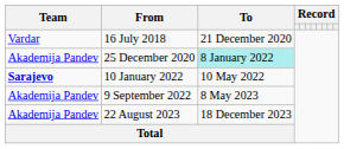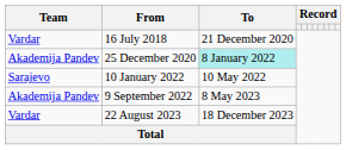 <table class="wikitable" tyle="text-align: center">
 <tr>
 <th rowspan="2">Team</th>
 <th rowspan="2">From</th>
 <th rowspan="2">To</th>
 <th colspan="8">Record</th>
 </tr>
 <tr>
 <th></th>
 <th></th>
 <th></th>
 <th></th>
 <th></th>
 <th></th>
 <th></th>
 <th></th>
 </tr>
 <tr>
 <td align=left><a href='#'>Vardar</a></td>
 <td align=left>16 July 2018</td>
 <td align=left>21 December 2020<br></td>
 </tr>
 <tr>
 <td align=left><a href='#'>Akademija Pandev</a></td>
 <td align=left>25 December 2020</td>
 <td align=left style="background: paleturquoise;">8 January 2022<br></td>
 </tr>
 <tr>
-<td align=left><strong><a href='#'>Sarajevo</a></strong></td>
+<td align=left><a href='#'>Sarajevo</a></td>
 <td align=left>10 January 2022</td>
 <td align=left>10 May 2022<br></td>
 </tr>
 <tr>
 <td align=left><a href='#'>Akademija Pandev</a></td>
 <td align=left>9 September 2022</td>
 <td align=left>8 May 2023<br></td>
 </tr>
 <tr>
-<td align=left><a href='#'>Akademija Pandev</a></td>
+<td align=left><a href='#'>Vardar</a></td>
 <td align=left>22 August 2023</td>
 <td align=left>18 December 2023<br></td>
 </tr>
 <tr>
 <th colspan="3">Total<br></th>
 </tr>
 </table>
